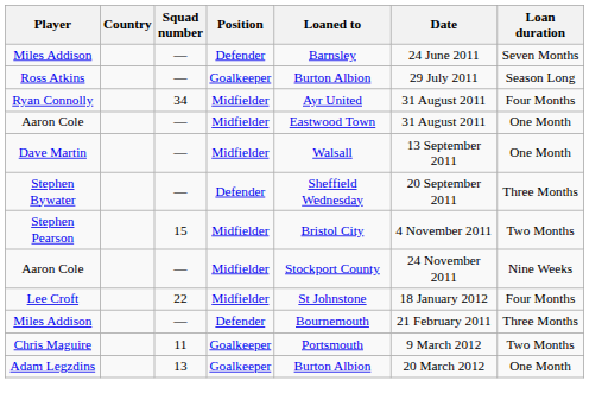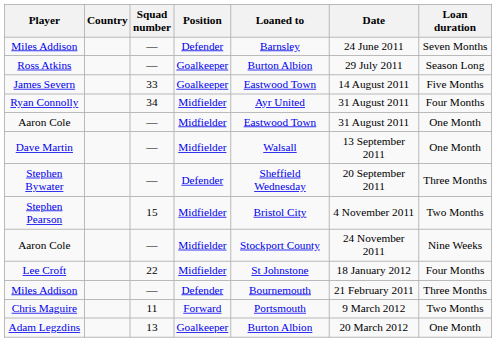 <table class="wikitable" style="text-align:center; font-size:88%">
 <tr>
 <th>Player</th>
 <th>Country</th>
 <th>Squad<br>number</th>
 <th>Position</th>
 <th>Loaned to</th>
 <th>Date</th>
 <th>Loan duration</th>
 </tr>
 <tr>
 <td><a href='#'>Miles Addison</a></td>
 <td></td>
 <td>—</td>
 <td><a href='#'>Defender</a></td>
 <td><a href='#'>Barnsley</a></td>
 <td>24 June 2011</td>
 <td>Seven Months</td>
 </tr>
 <tr>
 <td><a href='#'>Ross Atkins</a></td>
 <td></td>
 <td>—</td>
 <td><a href='#'>Goalkeeper</a></td>
 <td><a href='#'>Burton Albion</a></td>
 <td>29 July 2011</td>
 <td>Season Long</td>
+</tr>
+<tr>
+<td><a href='#'>James Severn</a></td>
+<td></td>
+<td>33</td>
+<td><a href='#'>Goalkeeper</a></td>
+<td><a href='#'>Eastwood Town</a></td>
+<td>14 August 2011</td>
+<td>Five Months</td>
 </tr>
 <tr>
 <td><a href='#'>Ryan Connolly</a></td>
 <td></td>
 <td>34</td>
 <td><a href='#'>Midfielder</a></td>
 <td><a href='#'>Ayr United</a></td>
 <td>31 August 2011</td>
 <td>Four Months</td>
 </tr>
 <tr>
 <td>Aaron Cole</td>
 <td></td>
 <td>—</td>
 <td><a href='#'>Midfielder</a></td>
 <td><a href='#'>Eastwood Town</a></td>
 <td>31 August 2011</td>
 <td>One Month</td>
 </tr>
 <tr>
 <td><a href='#'>Dave Martin</a></td>
 <td></td>
 <td>—</td>
 <td><a href='#'>Midfielder</a></td>
 <td><a href='#'>Walsall</a></td>
 <td>13 September 2011</td>
 <td>One Month</td>
 </tr>
 <tr>
 <td><a href='#'>Stephen Bywater</a></td>
 <td></td>
 <td>—</td>
 <td><a href='#'>Defender</a></td>
 <td><a href='#'>Sheffield Wednesday</a></td>
 <td>20 September 2011</td>
 <td>Three Months</td>
 </tr>
 <tr>
 <td><a href='#'>Stephen Pearson</a></td>
 <td></td>
 <td>15</td>
 <td><a href='#'>Midfielder</a></td>
 <td><a href='#'>Bristol City</a></td>
 <td>4 November 2011</td>
 <td>Two Months</td>
 </tr>
 <tr>
 <td>Aaron Cole</td>
 <td></td>
 <td>—</td>
 <td><a href='#'>Midfielder</a></td>
 <td><a href='#'>Stockport County</a></td>
 <td>24 November 2011</td>
 <td>Nine Weeks</td>
 </tr>
 <tr>
 <td><a href='#'>Lee Croft</a></td>
 <td></td>
 <td>22</td>
 <td><a href='#'>Midfielder</a></td>
 <td><a href='#'>St Johnstone</a></td>
 <td>18 January 2012</td>
 <td>Four Months</td>
 </tr>
 <tr>
 <td><a href='#'>Miles Addison</a></td>
 <td></td>
 <td>—</td>
 <td><a href='#'>Defender</a></td>
 <td><a href='#'>Bournemouth</a></td>
 <td>21 February 2011</td>
 <td>Three Months</td>
 </tr>
 <tr>
 <td><a href='#'>Chris Maguire</a></td>
 <td></td>
 <td>11</td>
-<td><a href='#'>Goalkeeper</a></td>
+<td><a href='#'>Forward</a></td>
 <td><a href='#'>Portsmouth</a></td>
 <td>9 March 2012</td>
 <td>Two Months</td>
 </tr>
 <tr>
 <td><a href='#'>Adam Legzdins</a></td>
 <td></td>
 <td>13</td>
 <td><a href='#'>Goalkeeper</a></td>
 <td><a href='#'>Burton Albion</a></td>
 <td>20 March 2012</td>
 <td>One Month</td>
 </tr>
 </table>
